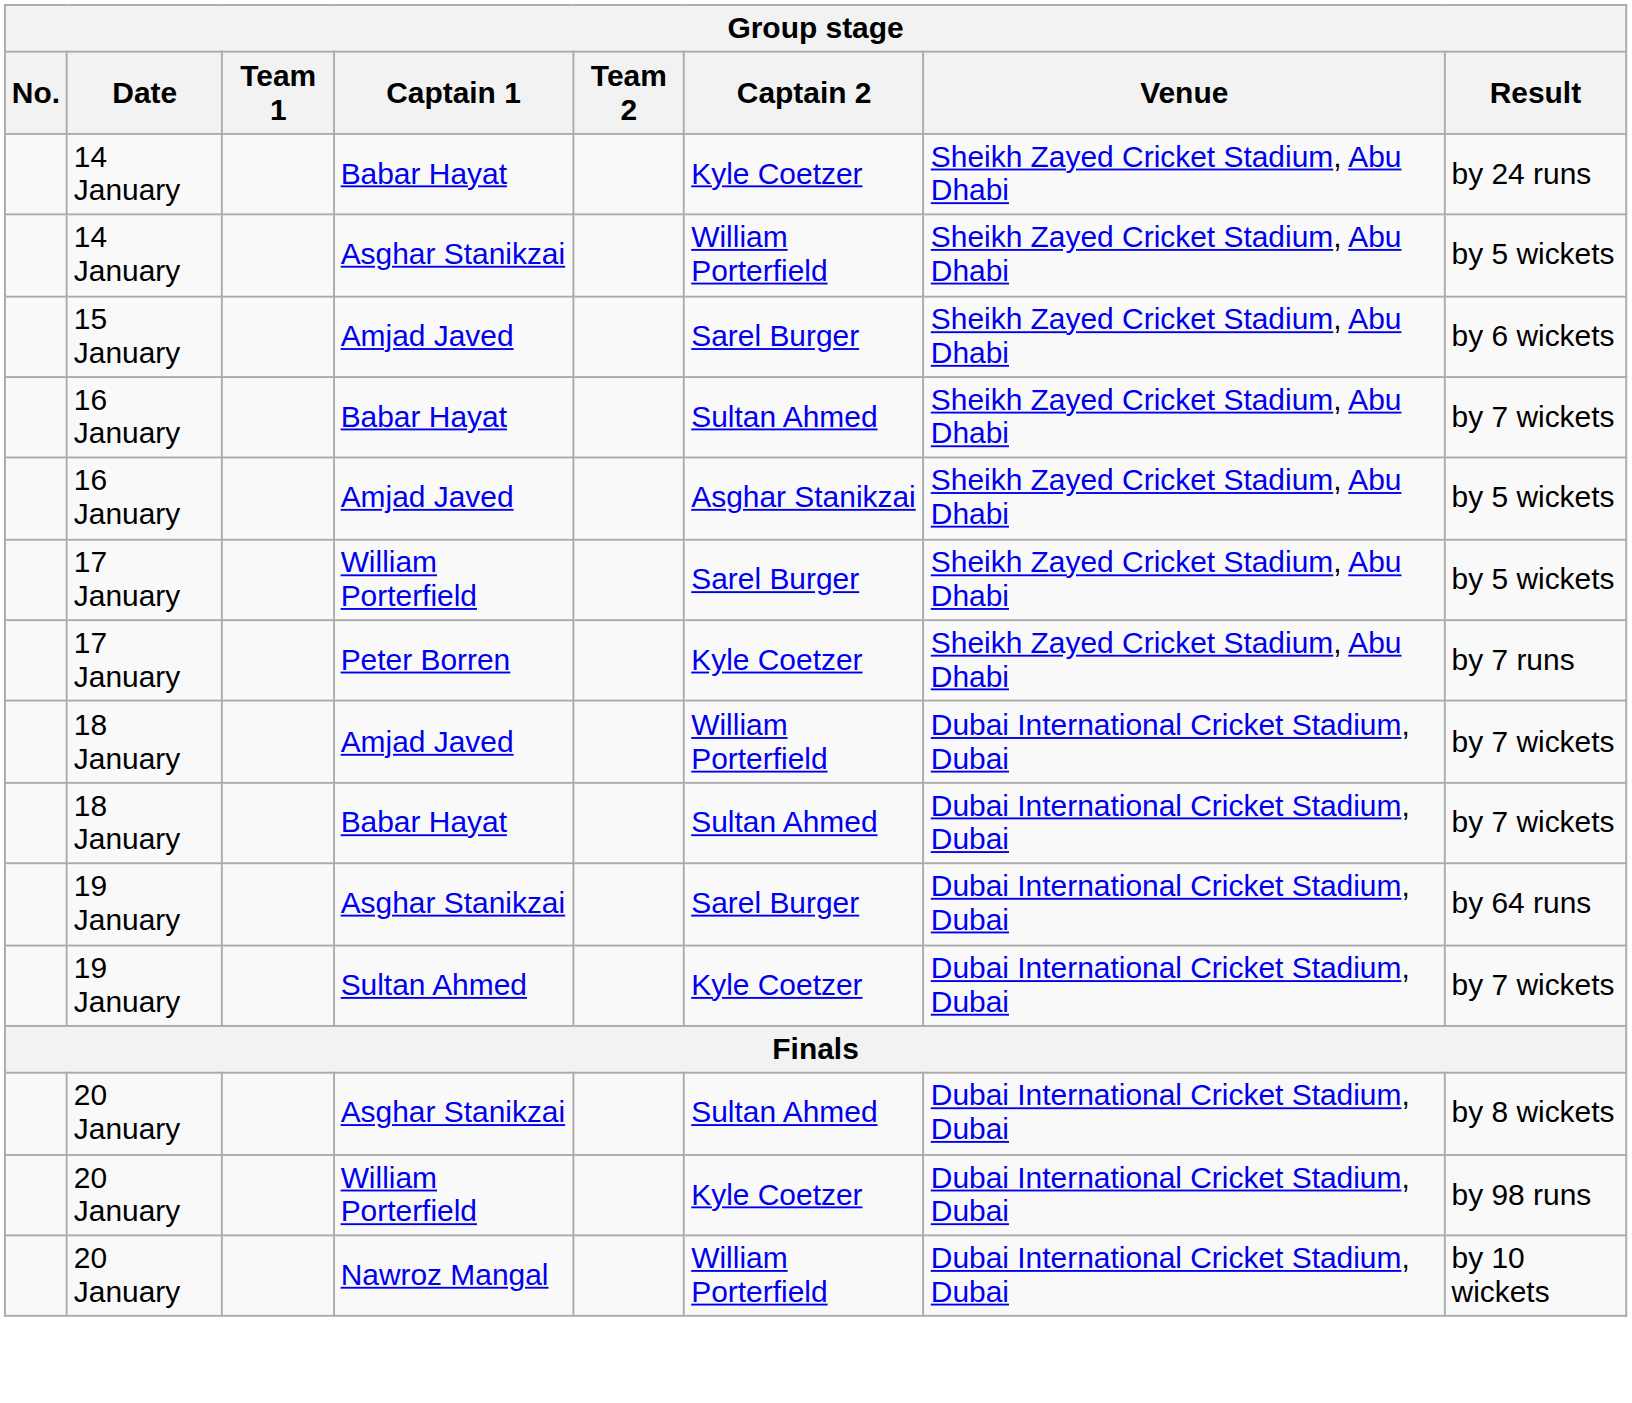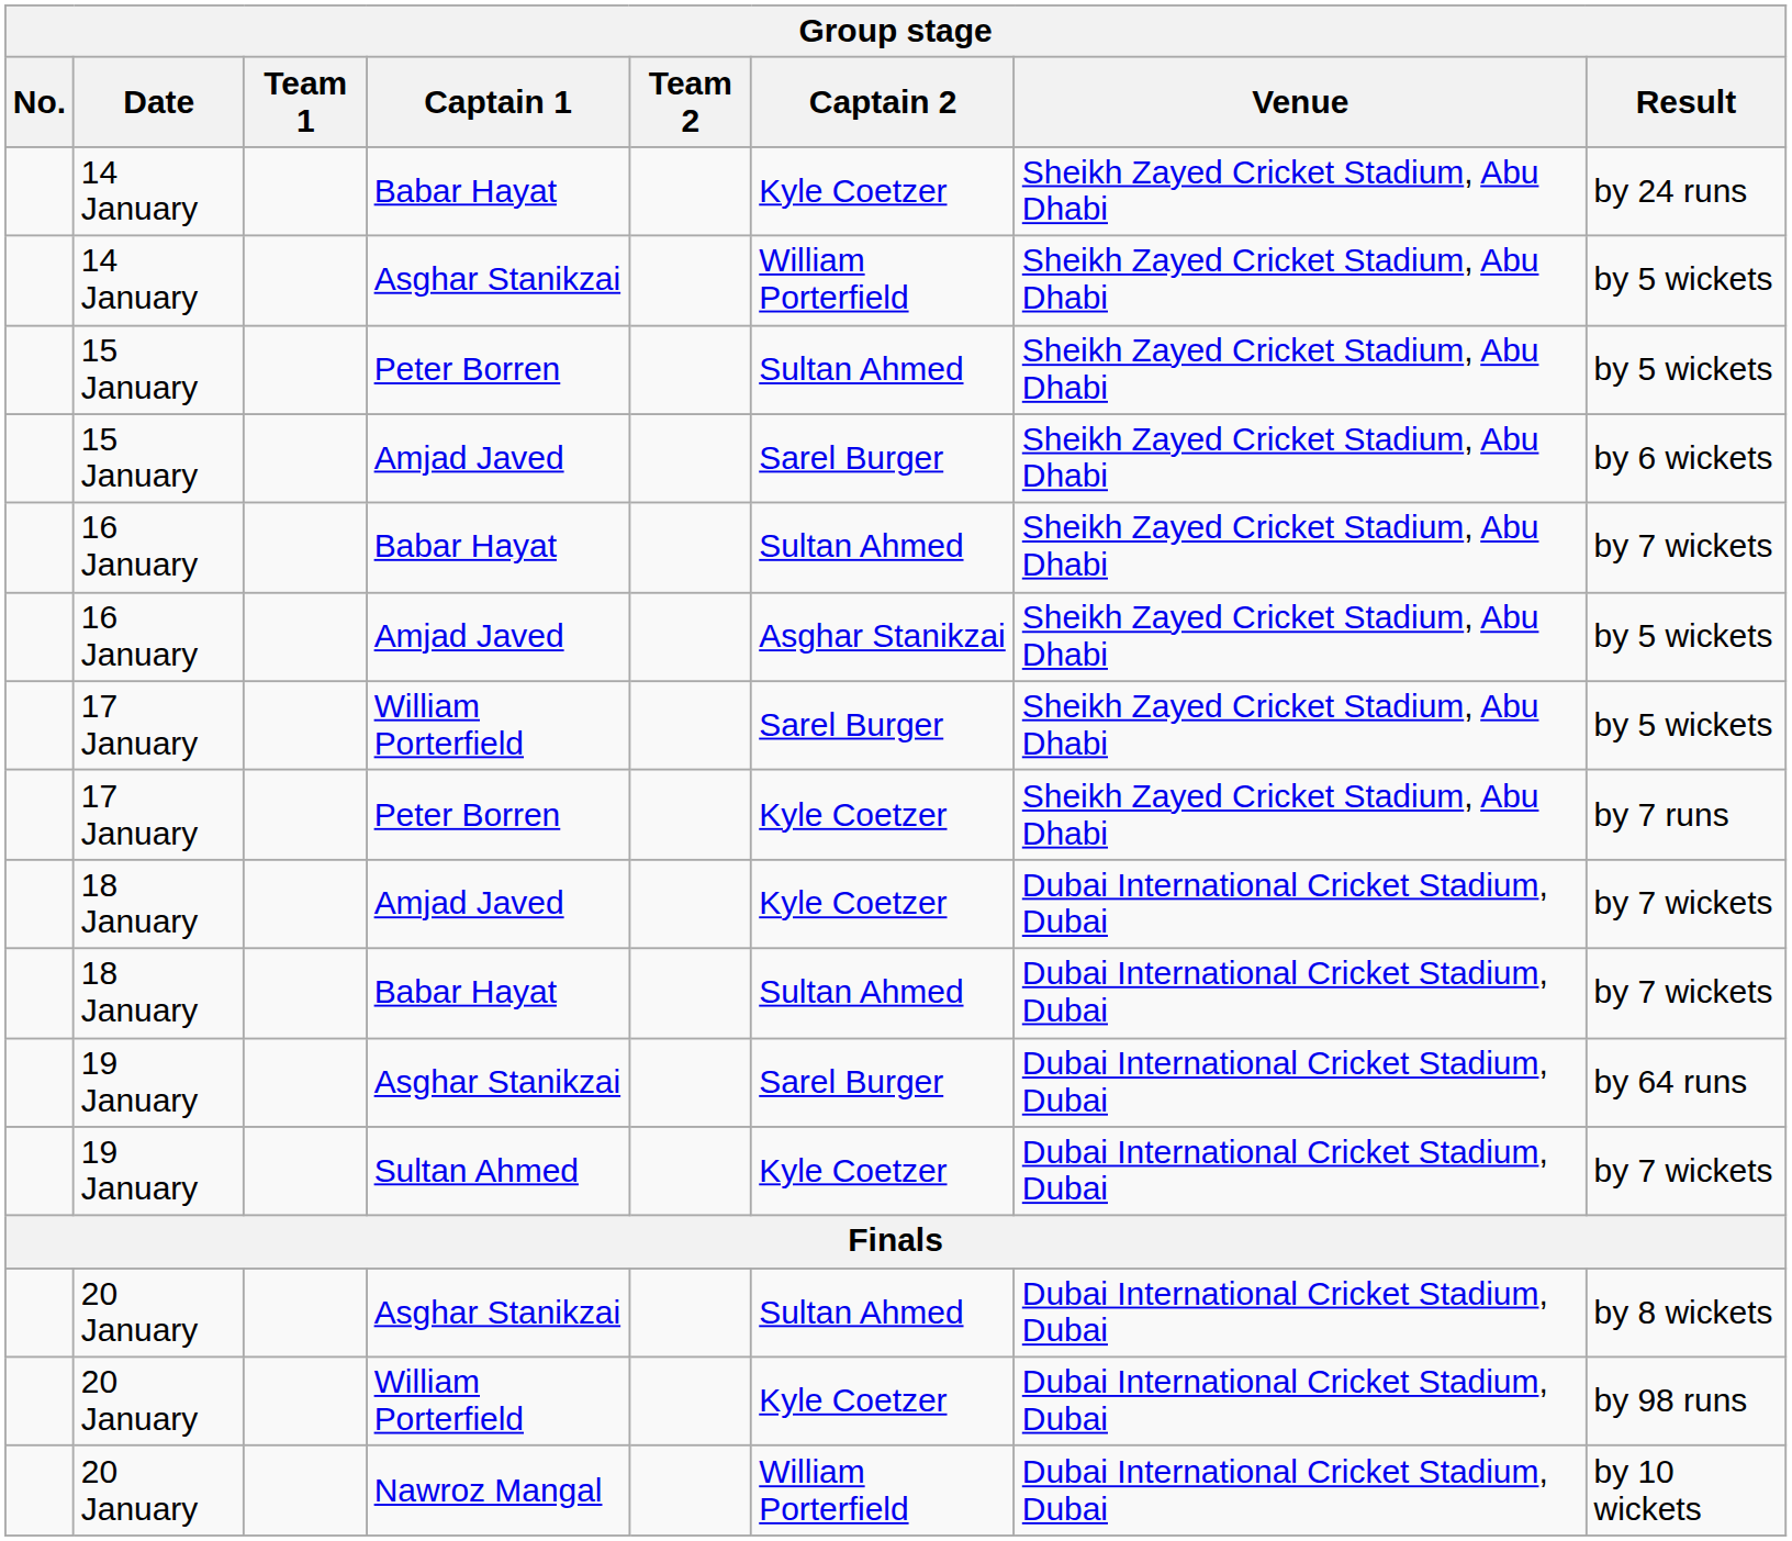 <table class="wikitable">
 <tr>
 <th colspan="8">Group stage</th>
 </tr>
 <tr>
 <th>No.</th>
 <th>Date</th>
 <th>Team 1</th>
 <th>Captain 1</th>
 <th>Team 2</th>
 <th>Captain 2</th>
 <th>Venue</th>
 <th>Result</th>
 </tr>
 <tr>
 <td></td>
 <td>14 January</td>
 <td></td>
 <td><a href='#'>Babar Hayat</a></td>
 <td></td>
 <td><a href='#'>Kyle Coetzer</a></td>
 <td><a href='#'>Sheikh Zayed Cricket Stadium</a>, <a href='#'>Abu Dhabi</a></td>
 <td> by 24 runs</td>
 </tr>
 <tr>
 <td></td>
 <td>14 January</td>
 <td></td>
 <td><a href='#'>Asghar Stanikzai</a></td>
 <td></td>
 <td><a href='#'>William Porterfield</a></td>
+<td><a href='#'>Sheikh Zayed Cricket Stadium</a>, <a href='#'>Abu Dhabi</a></td>
+<td> by 5 wickets</td>
+</tr>
+<tr>
+<td></td>
+<td>15 January</td>
+<td></td>
+<td><a href='#'>Peter Borren</a></td>
+<td></td>
+<td><a href='#'>Sultan Ahmed</a></td>
 <td><a href='#'>Sheikh Zayed Cricket Stadium</a>, <a href='#'>Abu Dhabi</a></td>
 <td> by 5 wickets</td>
 </tr>
 <tr>
 <td></td>
 <td>15 January</td>
 <td></td>
 <td><a href='#'>Amjad Javed</a></td>
 <td></td>
 <td><a href='#'>Sarel Burger</a></td>
 <td><a href='#'>Sheikh Zayed Cricket Stadium</a>, <a href='#'>Abu Dhabi</a></td>
 <td> by 6 wickets</td>
 </tr>
 <tr>
 <td></td>
 <td>16 January</td>
 <td></td>
 <td><a href='#'>Babar Hayat</a></td>
 <td></td>
 <td><a href='#'>Sultan Ahmed</a></td>
 <td><a href='#'>Sheikh Zayed Cricket Stadium</a>, <a href='#'>Abu Dhabi</a></td>
 <td> by 7 wickets</td>
 </tr>
 <tr>
 <td></td>
 <td>16 January</td>
 <td></td>
 <td><a href='#'>Amjad Javed</a></td>
 <td></td>
 <td><a href='#'>Asghar Stanikzai</a></td>
 <td><a href='#'>Sheikh Zayed Cricket Stadium</a>, <a href='#'>Abu Dhabi</a></td>
 <td> by 5 wickets</td>
 </tr>
 <tr>
 <td></td>
 <td>17 January</td>
 <td></td>
 <td><a href='#'>William Porterfield</a></td>
 <td></td>
 <td><a href='#'>Sarel Burger</a></td>
 <td><a href='#'>Sheikh Zayed Cricket Stadium</a>, <a href='#'>Abu Dhabi</a></td>
 <td> by 5 wickets</td>
 </tr>
 <tr>
 <td></td>
 <td>17 January</td>
 <td></td>
 <td><a href='#'>Peter Borren</a></td>
 <td></td>
 <td><a href='#'>Kyle Coetzer</a></td>
 <td><a href='#'>Sheikh Zayed Cricket Stadium</a>, <a href='#'>Abu Dhabi</a></td>
 <td> by 7 runs</td>
 </tr>
 <tr>
 <td></td>
 <td>18 January</td>
 <td></td>
 <td><a href='#'>Amjad Javed</a></td>
 <td></td>
-<td><a href='#'>William Porterfield</a></td>
+<td><a href='#'>Kyle Coetzer</a></td>
 <td><a href='#'>Dubai International Cricket Stadium</a>, <a href='#'>Dubai</a></td>
 <td> by 7 wickets</td>
 </tr>
 <tr>
 <td></td>
 <td>18 January</td>
 <td></td>
 <td><a href='#'>Babar Hayat</a></td>
 <td></td>
 <td><a href='#'>Sultan Ahmed</a></td>
 <td><a href='#'>Dubai International Cricket Stadium</a>, <a href='#'>Dubai</a></td>
 <td> by 7 wickets</td>
 </tr>
 <tr>
 <td></td>
 <td>19 January</td>
 <td></td>
 <td><a href='#'>Asghar Stanikzai</a></td>
 <td></td>
 <td><a href='#'>Sarel Burger</a></td>
 <td><a href='#'>Dubai International Cricket Stadium</a>, <a href='#'>Dubai</a></td>
 <td> by 64 runs</td>
 </tr>
 <tr>
 <td></td>
 <td>19 January</td>
 <td></td>
 <td><a href='#'>Sultan Ahmed</a></td>
 <td></td>
 <td><a href='#'>Kyle Coetzer</a></td>
 <td><a href='#'>Dubai International Cricket Stadium</a>, <a href='#'>Dubai</a></td>
 <td> by 7 wickets</td>
 </tr>
 <tr>
 <th colspan="8">Finals</th>
 </tr>
 <tr>
 <td></td>
 <td>20 January</td>
 <td></td>
 <td><a href='#'>Asghar Stanikzai</a></td>
 <td></td>
 <td><a href='#'>Sultan Ahmed</a></td>
 <td><a href='#'>Dubai International Cricket Stadium</a>, <a href='#'>Dubai</a></td>
 <td> by 8 wickets</td>
 </tr>
 <tr>
 <td></td>
 <td>20 January</td>
 <td></td>
 <td><a href='#'>William Porterfield</a></td>
 <td></td>
 <td><a href='#'>Kyle Coetzer</a></td>
 <td><a href='#'>Dubai International Cricket Stadium</a>, <a href='#'>Dubai</a></td>
 <td> by 98 runs</td>
 </tr>
 <tr>
 <td></td>
 <td>20 January</td>
 <td></td>
 <td><a href='#'>Nawroz Mangal</a></td>
 <td></td>
 <td><a href='#'>William Porterfield</a></td>
 <td><a href='#'>Dubai International Cricket Stadium</a>, <a href='#'>Dubai</a></td>
 <td> by 10 wickets</td>
 </tr>
 </table>
